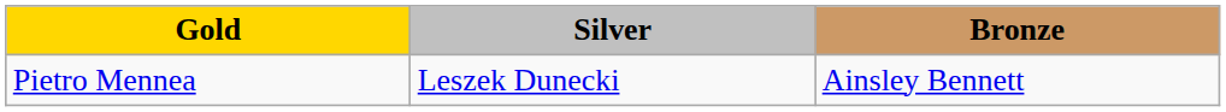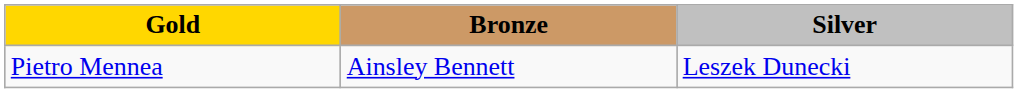 <table class="wikitable" style="text-align:left">
 <tr align="center">
 <td width=200 bgcolor=gold><strong>Gold</strong></td>
+<td width=200 bgcolor=CC9966><strong>Bronze</strong></td>
 <td width=200 bgcolor=silver><strong>Silver</strong></td>
-<td width=200 bgcolor=CC9966><strong>Bronze</strong></td>
 </tr>
 <tr>
 <td><a href='#'>Pietro Mennea</a><br><em></em></td>
+<td><a href='#'>Ainsley Bennett</a><br><em></em></td>
 <td><a href='#'>Leszek Dunecki</a><br><em></em></td>
-<td><a href='#'>Ainsley Bennett</a><br><em></em></td>
 </tr>
 </table>
